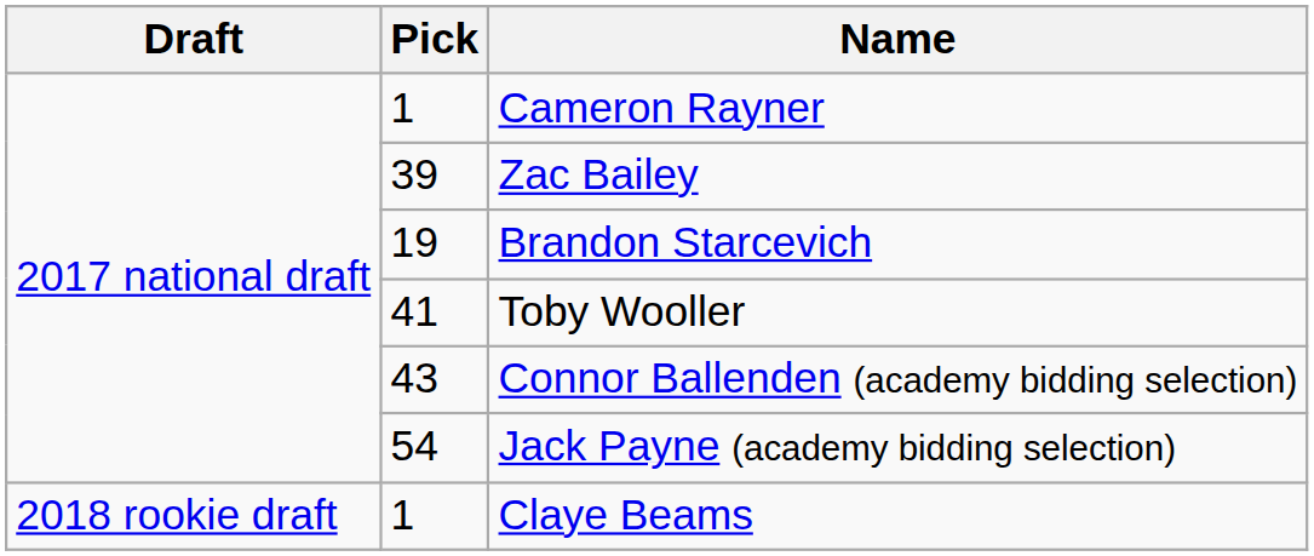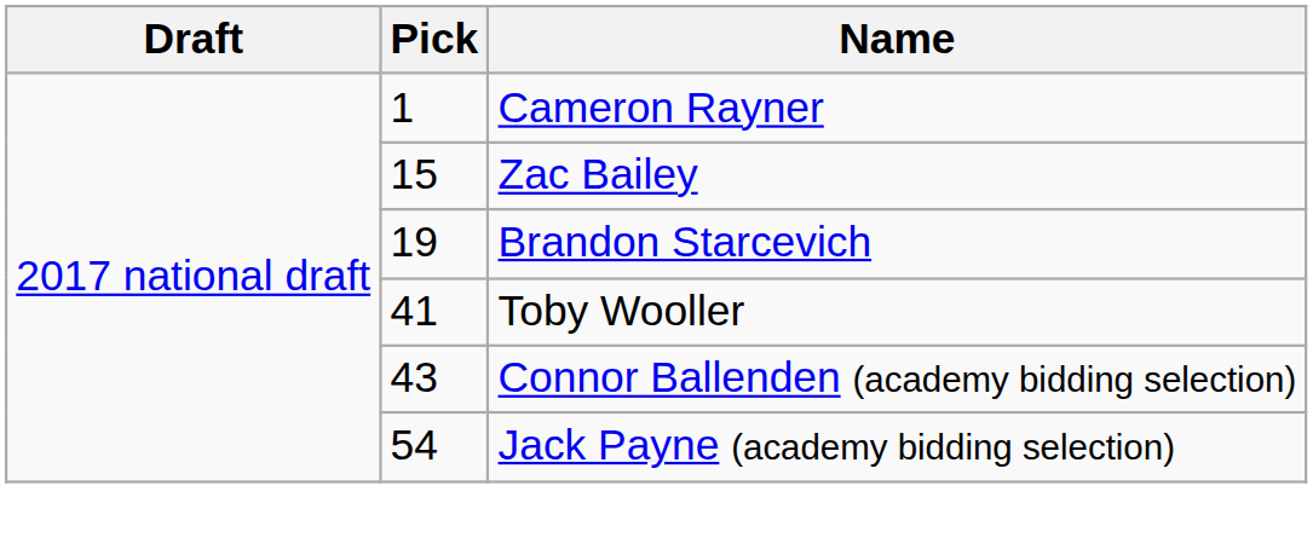 <table class="wikitable plainrowheaders">
 <tr>
 <th scope="col"><strong>Draft</strong></th>
 <th scope="col"><strong>Pick</strong></th>
 <th scope="col"><strong>Name</strong></th>
 </tr>
 <tr>
 <th rowspan= "6" style="font-weight: normal; background: #F9F9F9; text-align: left;"><a href='#'>2017 national draft</a></th>
 <td>1</td>
 <td><a href='#'>Cameron Rayner</a></td>
 </tr>
 <tr>
-<td>39</td>
+<td>15</td>
 <td><a href='#'>Zac Bailey</a></td>
 </tr>
 <tr>
 <td>19</td>
 <td><a href='#'>Brandon Starcevich</a></td>
 </tr>
 <tr>
 <td>41</td>
 <td>Toby Wooller</td>
 </tr>
 <tr>
 <td>43</td>
 <td><a href='#'>Connor Ballenden</a> <small>(academy bidding selection)</small></td>
 </tr>
 <tr>
 <td>54</td>
 <td><a href='#'>Jack Payne</a> <small>(academy bidding selection)</small></td>
 </tr>
-<tr>
-<th style="font-weight: normal; background: #F9F9F9; text-align: left;"><a href='#'>2018 rookie draft</a></th>
-<td>1</td>
-<td><a href='#'>Claye Beams</a></td>
-</tr>
 </table>
